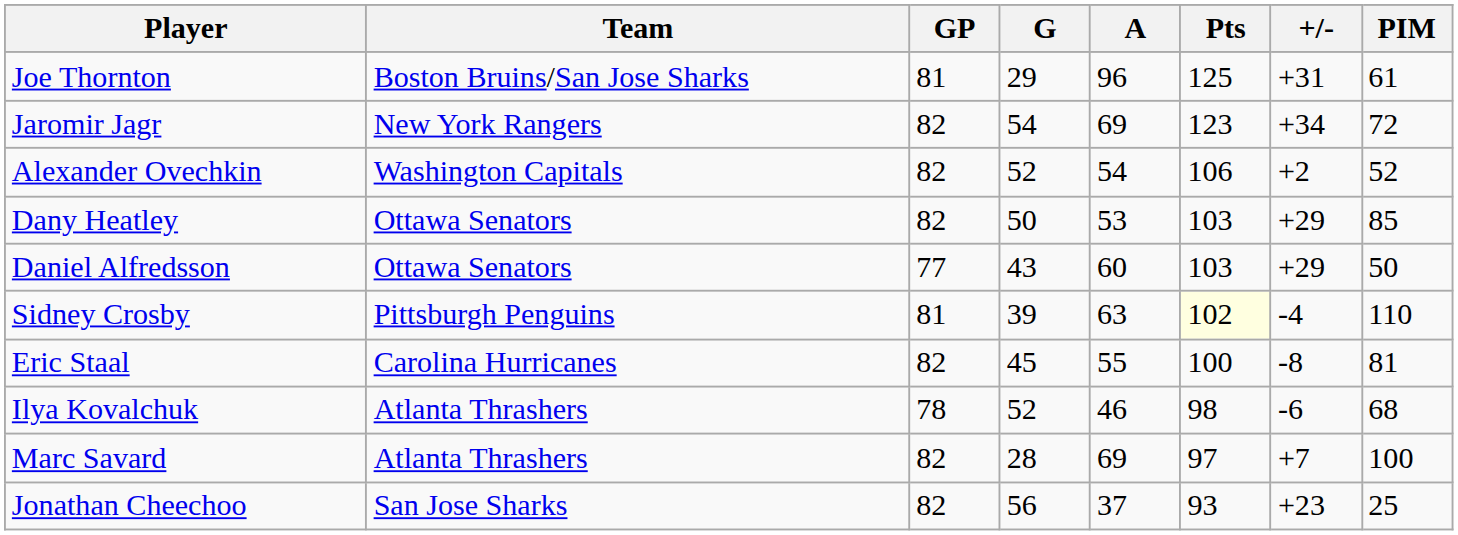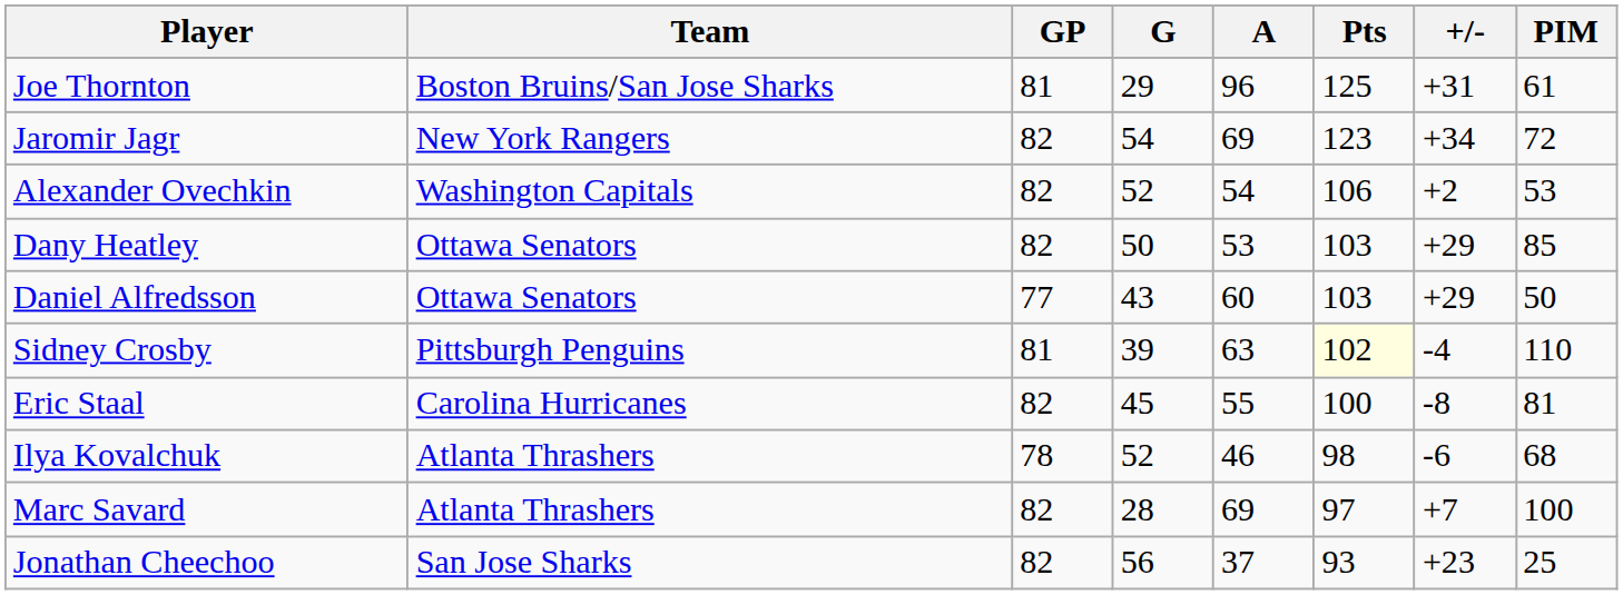 <table class="wikitable sortable">
 <tr>
 <th bgcolor="#DDDDFF" width="20%">Player</th>
 <th bgcolor="#DDDDFF" width="30%">Team</th>
 <th bgcolor="#DDDDFF" width="5%">GP</th>
 <th bgcolor="#DDDDFF" width="5%">G</th>
 <th bgcolor="#DDDDFF" width="5%">A</th>
 <th bgcolor="#DDDDFF" width="5%">Pts</th>
 <th bgcolor="#DDDDFF" width="5%">+/-</th>
 <th bgcolor="#DDDDFF" width="5%">PIM</th>
 </tr>
 <tr>
 <td><a href='#'>Joe Thornton</a></td>
 <td><a href='#'>Boston Bruins</a>/<a href='#'>San Jose Sharks</a></td>
 <td>81</td>
 <td>29</td>
 <td>96</td>
 <td>125</td>
 <td>+31</td>
 <td>61</td>
 </tr>
 <tr>
 <td><a href='#'>Jaromir Jagr</a></td>
 <td><a href='#'>New York Rangers</a></td>
 <td>82</td>
 <td>54</td>
 <td>69</td>
 <td>123</td>
 <td>+34</td>
 <td>72</td>
 </tr>
 <tr>
 <td><a href='#'>Alexander Ovechkin</a></td>
 <td><a href='#'>Washington Capitals</a></td>
 <td>82</td>
 <td>52</td>
 <td>54</td>
 <td>106</td>
 <td>+2</td>
-<td>52</td>
+<td>53</td>
 </tr>
 <tr>
 <td><a href='#'>Dany Heatley</a></td>
 <td><a href='#'>Ottawa Senators</a></td>
 <td>82</td>
 <td>50</td>
 <td>53</td>
 <td>103</td>
 <td>+29</td>
 <td>85</td>
 </tr>
 <tr>
 <td><a href='#'>Daniel Alfredsson</a></td>
 <td><a href='#'>Ottawa Senators</a></td>
 <td>77</td>
 <td>43</td>
 <td>60</td>
 <td>103</td>
 <td>+29</td>
 <td>50</td>
 </tr>
 <tr>
 <td><a href='#'>Sidney Crosby</a></td>
 <td><a href='#'>Pittsburgh Penguins</a></td>
 <td>81</td>
 <td>39</td>
 <td>63</td>
 <td style="background: lightyellow;">102</td>
 <td>-4</td>
 <td>110</td>
 </tr>
 <tr>
 <td><a href='#'>Eric Staal</a></td>
 <td><a href='#'>Carolina Hurricanes</a></td>
 <td>82</td>
 <td>45</td>
 <td>55</td>
 <td>100</td>
 <td>-8</td>
 <td>81</td>
 </tr>
 <tr>
 <td><a href='#'>Ilya Kovalchuk</a></td>
 <td><a href='#'>Atlanta Thrashers</a></td>
 <td>78</td>
 <td>52</td>
 <td>46</td>
 <td>98</td>
 <td>-6</td>
 <td>68</td>
 </tr>
 <tr>
 <td><a href='#'>Marc Savard</a></td>
 <td><a href='#'>Atlanta Thrashers</a></td>
 <td>82</td>
 <td>28</td>
 <td>69</td>
 <td>97</td>
 <td>+7</td>
 <td>100</td>
 </tr>
 <tr>
 <td><a href='#'>Jonathan Cheechoo</a></td>
 <td><a href='#'>San Jose Sharks</a></td>
 <td>82</td>
 <td>56</td>
 <td>37</td>
 <td>93</td>
 <td>+23</td>
 <td>25</td>
 </tr>
 </table>
